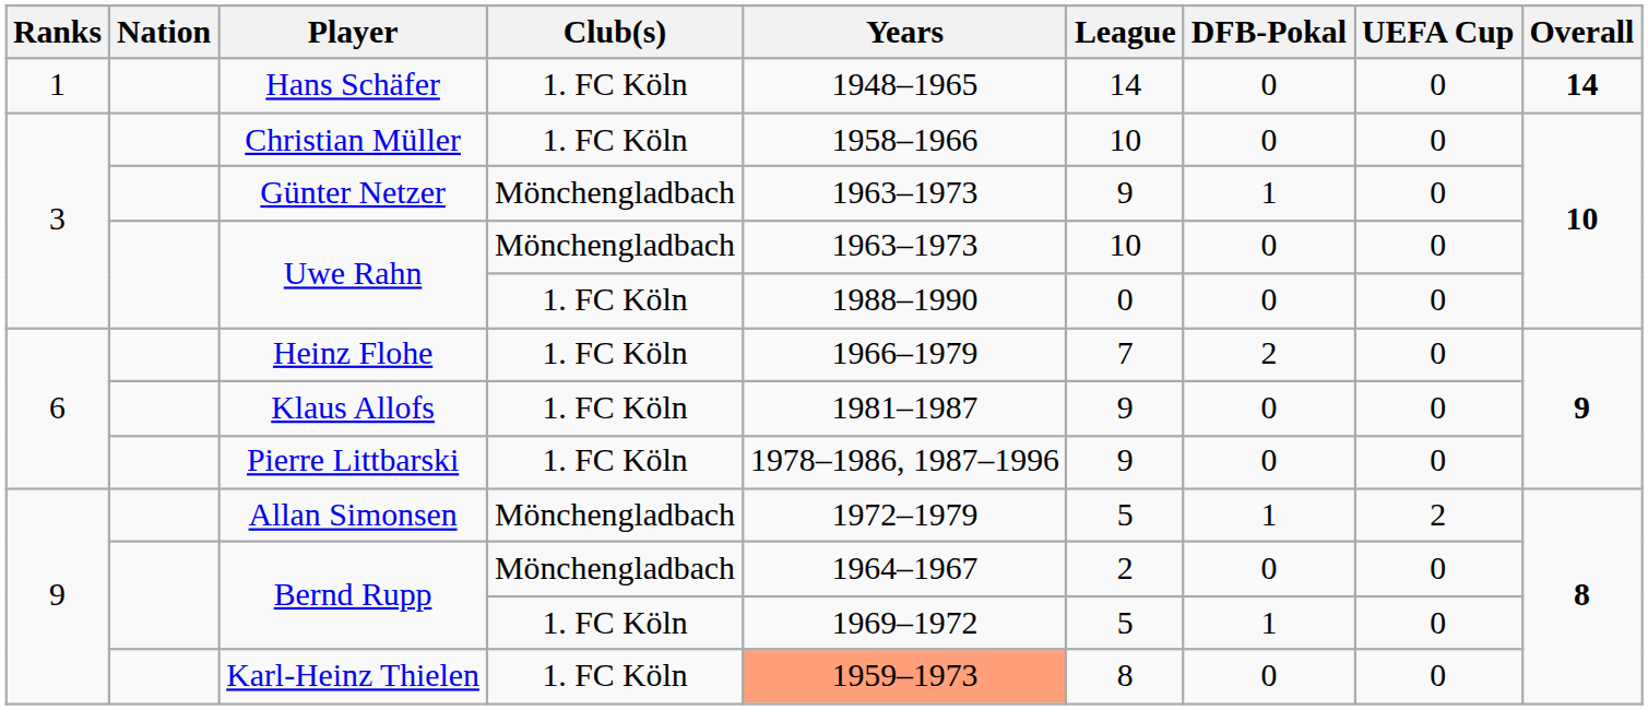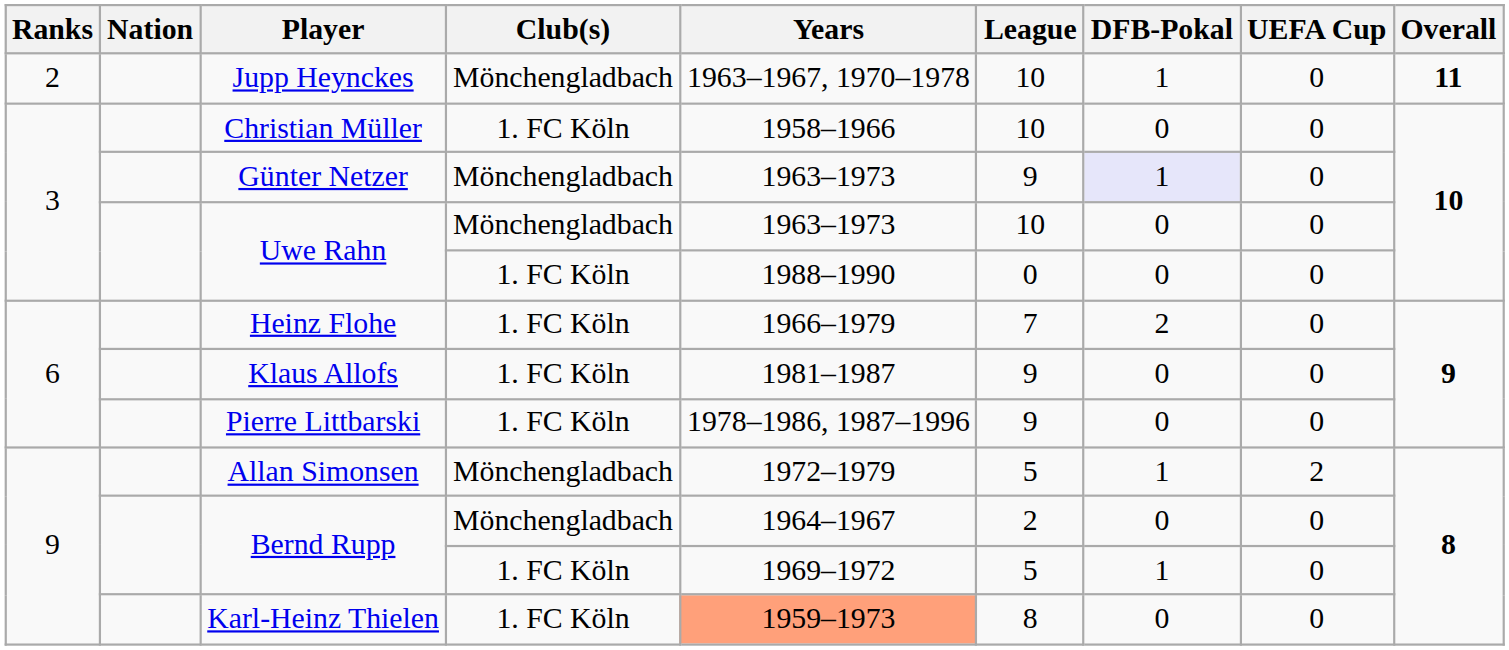 <table class="wikitable sortable" style="text-align:center; margin-left:1em; font-size:85%;">
 <tr>
 <th>Ranks</th>
 <th>Nation</th>
 <th>Player</th>
 <th>Club(s)</th>
 <th>Years</th>
 <th>League</th>
 <th>DFB-Pokal</th>
 <th>UEFA Cup</th>
 <th>Overall</th>
 </tr>
 <tr>
+<td>2</td>
+<td></td>
+<td><a href='#'>Jupp Heynckes</a></td>
+<td>Mönchengladbach</td>
+<td>1963–1967, 1970–1978</td>
+<td>10</td>
 <td>1</td>
-<td></td>
-<td><a href='#'>Hans Schäfer</a></td>
-<td>1. FC Köln</td>
-<td>1948–1965</td>
-<td>14</td>
 <td>0</td>
-<td>0</td>
-<td><strong>14</strong></td>
+<td><strong>11</strong></td>
 </tr>
 <tr>
 <td rowspan=4>3</td>
 <td></td>
 <td><a href='#'>Christian Müller</a></td>
 <td>1. FC Köln</td>
 <td>1958–1966</td>
 <td>10</td>
 <td>0</td>
 <td>0</td>
 <td rowspan=4><strong>10</strong></td>
 </tr>
 <tr>
 <td></td>
 <td><a href='#'>Günter Netzer</a></td>
 <td>Mönchengladbach</td>
 <td>1963–1973</td>
 <td>9</td>
-<td>1</td>
+<td style="background: lavender;">1</td>
 <td>0</td>
 </tr>
 <tr>
 <td rowspan=2></td>
 <td rowspan=2><a href='#'>Uwe Rahn</a></td>
 <td>Mönchengladbach</td>
 <td>1963–1973</td>
 <td>10</td>
 <td>0</td>
 <td>0</td>
 </tr>
 <tr>
 <td>1. FC Köln</td>
 <td>1988–1990</td>
 <td>0</td>
 <td>0</td>
 <td>0</td>
 </tr>
 <tr>
 <td rowspan=3>6</td>
 <td></td>
 <td><a href='#'>Heinz Flohe</a></td>
 <td>1. FC Köln</td>
 <td>1966–1979</td>
 <td>7</td>
 <td>2</td>
 <td>0</td>
 <td rowspan=3><strong>9</strong></td>
 </tr>
 <tr>
 <td></td>
 <td><a href='#'>Klaus Allofs</a></td>
 <td>1. FC Köln</td>
 <td>1981–1987</td>
 <td>9</td>
 <td>0</td>
 <td>0</td>
 </tr>
 <tr>
 <td></td>
 <td><a href='#'>Pierre Littbarski</a></td>
 <td>1. FC Köln</td>
 <td>1978–1986, 1987–1996</td>
 <td>9</td>
 <td>0</td>
 <td>0</td>
 </tr>
 <tr>
 <td rowspan=4>9</td>
 <td></td>
 <td><a href='#'>Allan Simonsen</a></td>
 <td>Mönchengladbach</td>
 <td>1972–1979</td>
 <td>5</td>
 <td>1</td>
 <td>2</td>
 <td rowspan=4><strong>8</strong></td>
 </tr>
 <tr>
 <td rowspan=2></td>
 <td rowspan=2><a href='#'>Bernd Rupp</a></td>
 <td>Mönchengladbach</td>
 <td>1964–1967</td>
 <td>2</td>
 <td>0</td>
 <td>0</td>
 </tr>
 <tr>
 <td>1. FC Köln</td>
 <td>1969–1972</td>
 <td>5</td>
 <td>1</td>
 <td>0</td>
 </tr>
 <tr>
 <td></td>
 <td><a href='#'>Karl-Heinz Thielen</a></td>
 <td>1. FC Köln</td>
 <td style="background: lightsalmon;">1959–1973</td>
 <td>8</td>
 <td>0</td>
 <td>0</td>
 </tr>
 </table>
